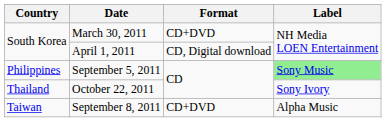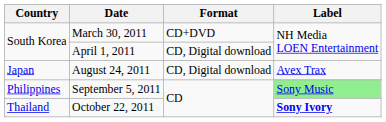 <table class="wikitable">
 <tr>
 <th>Country</th>
 <th>Date</th>
 <th>Format</th>
 <th>Label</th>
 </tr>
 <tr>
 <td rowspan="2">South Korea</td>
 <td>March 30, 2011</td>
 <td>CD+DVD</td>
 <td rowspan="2">NH Media<br><a href='#'>LOEN Entertainment</a></td>
 </tr>
 <tr>
 <td>April 1, 2011</td>
 <td>CD, Digital download</td>
 </tr>
 <tr>
+<td><a href='#'>Japan</a></td>
+<td rowspan="1">August 24, 2011</td>
+<td>CD, Digital download</td>
+<td><a href='#'>Avex Trax</a></td>
+</tr>
+<tr>
 <td><a href='#'>Philippines</a></td>
 <td rowspan="1">September 5, 2011</td>
 <td rowspan="2">CD</td>
 <td rowspan="1" style="background: lightgreen;"><a href='#'>Sony Music</a></td>
 </tr>
 <tr>
 <td><a href='#'>Thailand</a></td>
 <td rowspan="1">October 22, 2011</td>
-<td rowspan="1"><a href='#'>Sony Ivory</a></td>
-</tr>
-<tr>
-<td><a href='#'>Taiwan</a></td>
-<td rowspan="1">September 8, 2011</td>
-<td>CD+DVD</td>
-<td>Alpha Music</td>
+<td rowspan="1"><strong><a href='#'>Sony Ivory</a></strong></td>
 </tr>
 </table>
